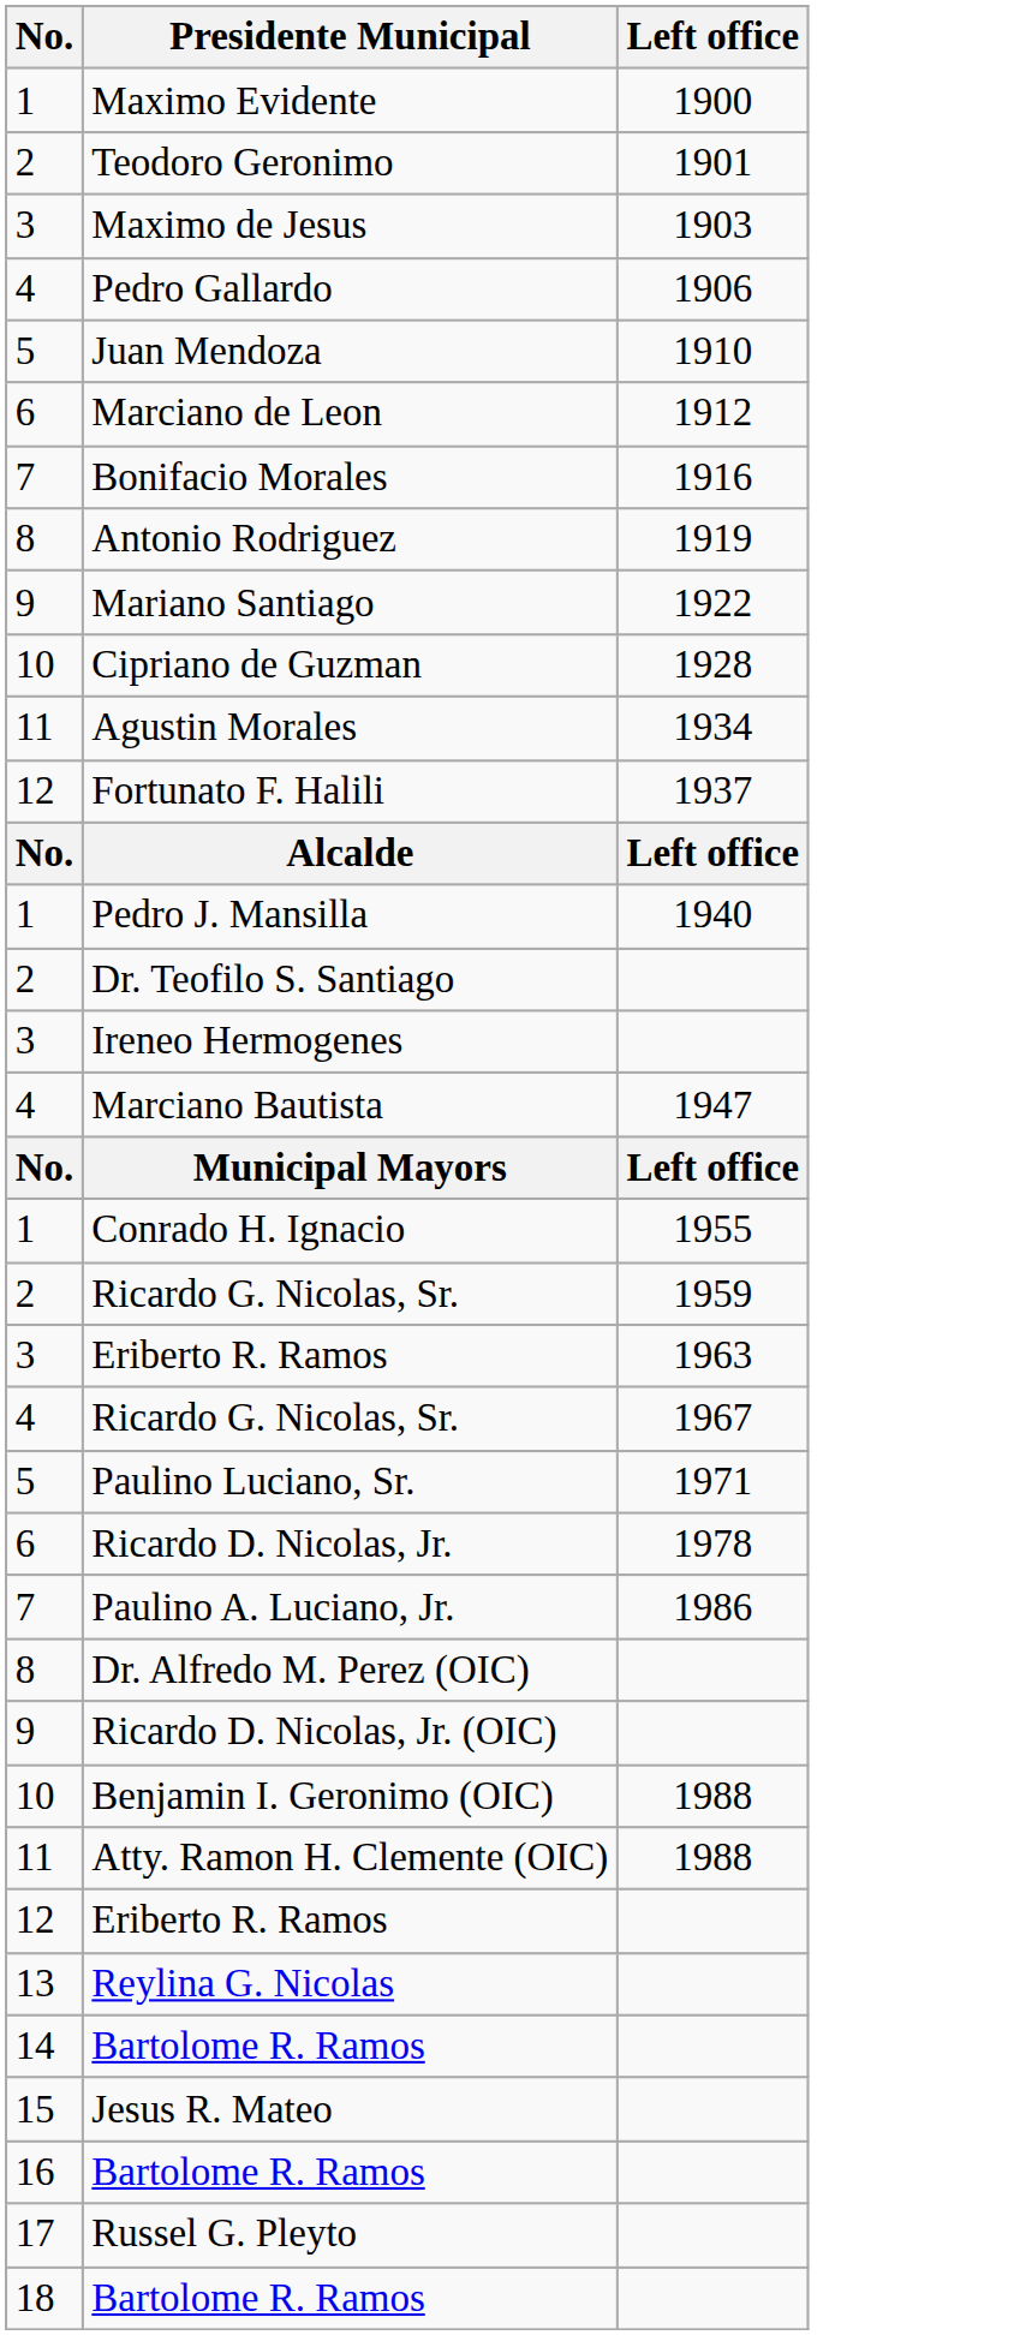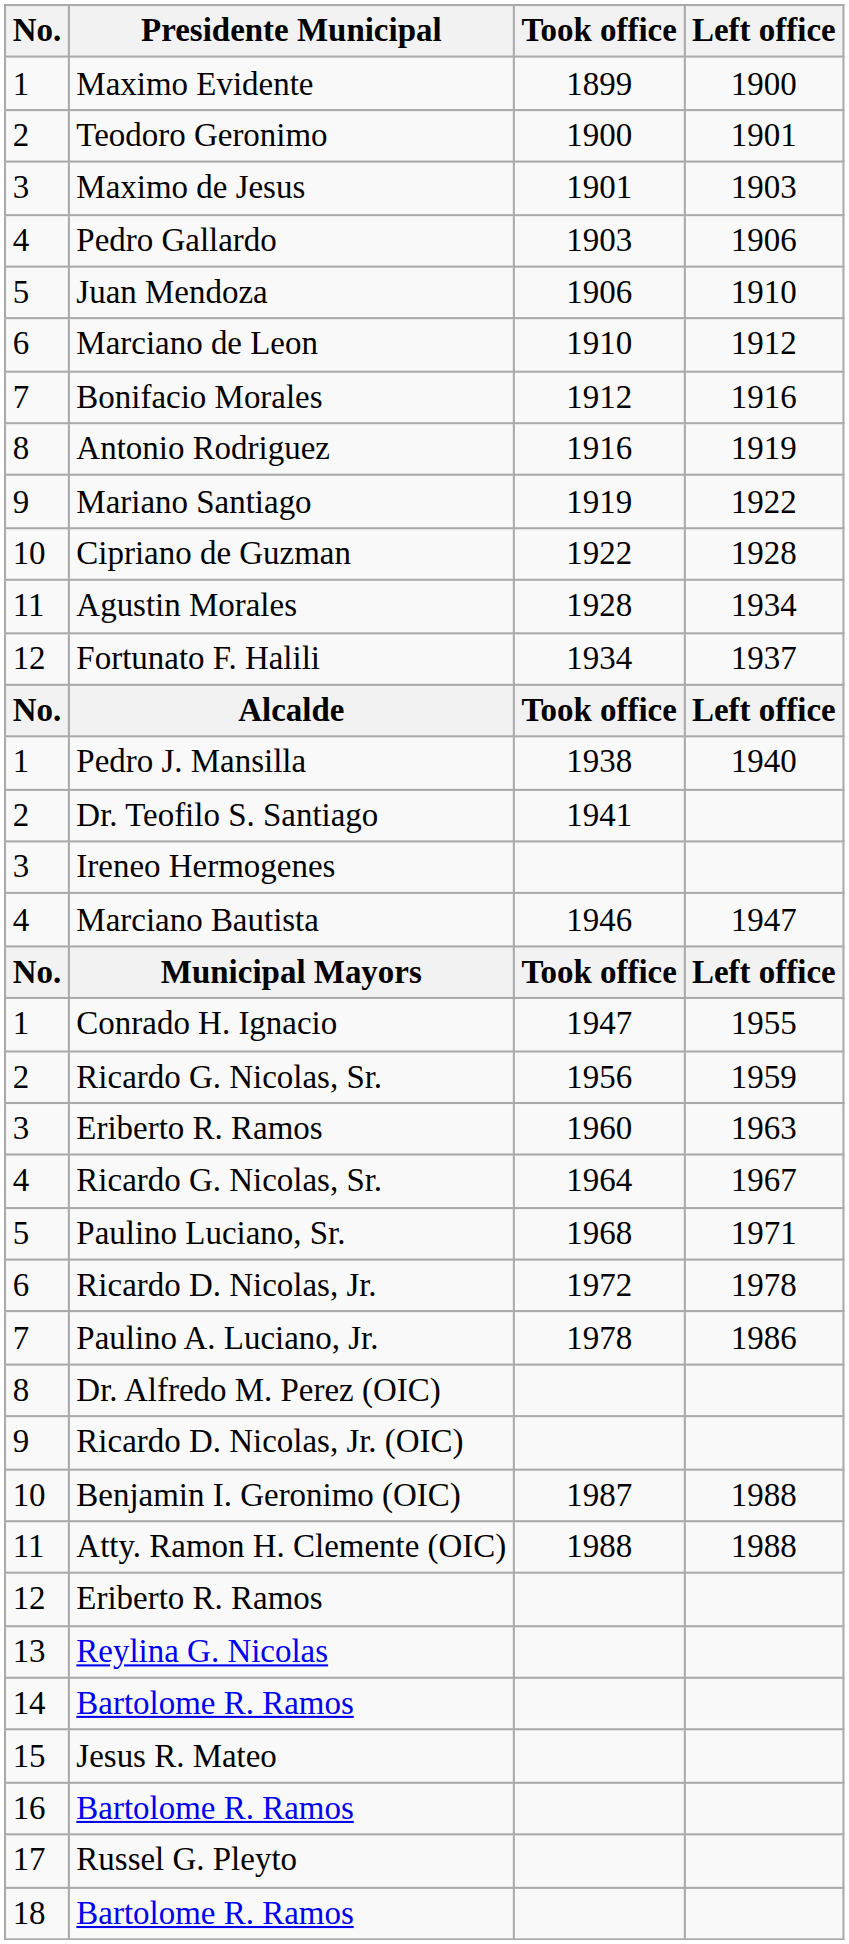 <table class="wikitable" style="float:center; ">
 <tr>
 <th>No.</th>
 <th>Presidente Municipal</th>
+<th style="text-align:center;">Took office</th>
 <th>Left office</th>
 </tr>
 <tr>
 <td>1</td>
 <td>Maximo Evidente</td>
+<td style="text-align:center">1899</td>
 <td style="text-align:center">1900</td>
 </tr>
 <tr>
 <td>2</td>
 <td>Teodoro Geronimo</td>
+<td style="text-align:center">1900</td>
 <td style="text-align:center">1901</td>
 </tr>
 <tr>
 <td>3</td>
 <td>Maximo de Jesus</td>
+<td style="text-align:center">1901</td>
 <td style="text-align:center">1903</td>
 </tr>
 <tr>
 <td>4</td>
 <td>Pedro Gallardo</td>
+<td style="text-align:center">1903</td>
 <td style="text-align:center">1906</td>
 </tr>
 <tr>
 <td>5</td>
 <td>Juan Mendoza</td>
+<td style="text-align:center">1906</td>
 <td style="text-align:center">1910</td>
 </tr>
 <tr>
 <td>6</td>
 <td>Marciano de Leon</td>
+<td style="text-align:center">1910</td>
 <td style="text-align:center">1912</td>
 </tr>
 <tr>
 <td>7</td>
 <td>Bonifacio Morales</td>
+<td style="text-align:center">1912</td>
 <td style="text-align:center">1916</td>
 </tr>
 <tr>
 <td>8</td>
 <td>Antonio Rodriguez</td>
+<td style="text-align:center">1916</td>
 <td style="text-align:center">1919</td>
 </tr>
 <tr>
 <td>9</td>
 <td>Mariano Santiago</td>
+<td style="text-align:center">1919</td>
 <td style="text-align:center">1922</td>
 </tr>
 <tr>
 <td>10</td>
 <td>Cipriano de Guzman</td>
+<td style="text-align:center">1922</td>
 <td style="text-align:center">1928</td>
 </tr>
 <tr>
 <td>11</td>
 <td>Agustin Morales</td>
+<td style="text-align:center">1928</td>
 <td style="text-align:center">1934</td>
 </tr>
 <tr>
 <td>12</td>
 <td>Fortunato F. Halili</td>
+<td style="text-align:center">1934</td>
 <td style="text-align:center">1937</td>
 </tr>
 <tr>
 <th>No.</th>
 <th>Alcalde</th>
+<th style="text-align:center;">Took office</th>
 <th>Left office</th>
 </tr>
 <tr>
 <td>1</td>
 <td>Pedro J. Mansilla</td>
+<td style="text-align:center">1938</td>
 <td style="text-align:center">1940</td>
 </tr>
 <tr>
 <td>2</td>
 <td>Dr. Teofilo S. Santiago</td>
+<td style="text-align:center">1941</td>
 <td style="text-align:center"></td>
 </tr>
 <tr>
 <td>3</td>
 <td>Ireneo Hermogenes</td>
 <td style="text-align:center"></td>
+<td style="text-align:center"></td>
 </tr>
 <tr>
 <td>4</td>
 <td>Marciano Bautista</td>
+<td style="text-align:center">1946</td>
 <td style="text-align:center">1947</td>
 </tr>
 <tr>
 <th>No.</th>
 <th>Municipal Mayors</th>
+<th style="text-align:center;">Took office</th>
 <th>Left office</th>
 </tr>
 <tr>
 <td>1</td>
 <td>Conrado H. Ignacio</td>
+<td style="text-align:center">1947</td>
 <td style="text-align:center">1955</td>
 </tr>
 <tr>
 <td>2</td>
 <td>Ricardo G. Nicolas, Sr.</td>
+<td style="text-align:center">1956</td>
 <td style="text-align:center">1959</td>
 </tr>
 <tr>
 <td>3</td>
 <td>Eriberto R. Ramos</td>
+<td style="text-align:center">1960</td>
 <td style="text-align:center">1963</td>
 </tr>
 <tr>
 <td>4</td>
 <td>Ricardo G. Nicolas, Sr.</td>
+<td style="text-align:center">1964</td>
 <td style="text-align:center">1967</td>
 </tr>
 <tr>
 <td>5</td>
 <td>Paulino Luciano, Sr.</td>
+<td style="text-align:center">1968</td>
 <td style="text-align:center">1971</td>
 </tr>
 <tr>
 <td>6</td>
 <td>Ricardo D. Nicolas, Jr.</td>
+<td style="text-align:center">1972</td>
 <td style="text-align:center">1978</td>
 </tr>
 <tr>
 <td>7</td>
 <td>Paulino A. Luciano, Jr.</td>
+<td style="text-align:center">1978</td>
 <td style="text-align:center">1986</td>
 </tr>
 <tr>
 <td>8</td>
 <td>Dr. Alfredo M. Perez (OIC)</td>
 <td style="text-align:center"></td>
+<td style="text-align:center"></td>
 </tr>
 <tr>
 <td>9</td>
 <td>Ricardo D. Nicolas, Jr. (OIC)</td>
 <td style="text-align:center"></td>
+<td style="text-align:center"></td>
 </tr>
 <tr>
 <td>10</td>
 <td>Benjamin I. Geronimo (OIC)</td>
+<td style="text-align:center">1987</td>
 <td style="text-align:center">1988</td>
 </tr>
 <tr>
 <td>11</td>
 <td>Atty. Ramon H. Clemente (OIC)</td>
 <td style="text-align:center">1988</td>
+<td style="text-align:center">1988</td>
 </tr>
 <tr>
 <td>12</td>
 <td>Eriberto R. Ramos</td>
+<td style="text-align:center"></td>
 <td style="text-align:center"></td>
 </tr>
 <tr>
 <td>13</td>
 <td><a href='#'>Reylina G. Nicolas</a></td>
 <td style="text-align:center"></td>
+<td style="text-align:center"></td>
 </tr>
 <tr>
 <td>14</td>
 <td><a href='#'>Bartolome R. Ramos</a></td>
+<td style="text-align:center"></td>
 <td style="text-align:center"></td>
 </tr>
 <tr>
 <td>15</td>
 <td>Jesus R. Mateo</td>
 <td style="text-align:center"></td>
+<td style="text-align:center"></td>
 </tr>
 <tr>
 <td>16</td>
 <td><a href='#'>Bartolome R. Ramos</a></td>
+<td style="text-align:center"></td>
 <td></td>
 </tr>
 <tr>
 <td>17</td>
 <td>Russel G. Pleyto</td>
 <td style="text-align:center"></td>
+<td style="text-align:center"></td>
 </tr>
 <tr>
 <td>18</td>
 <td><a href='#'>Bartolome R. Ramos</a></td>
 <td style="text-align:center"></td>
+<td style="text-align:center"></td>
 </tr>
 </table>
